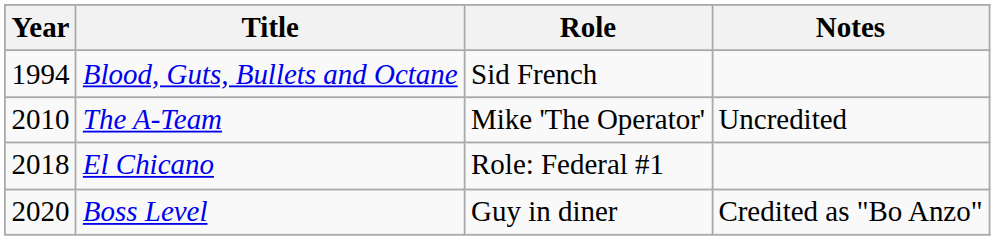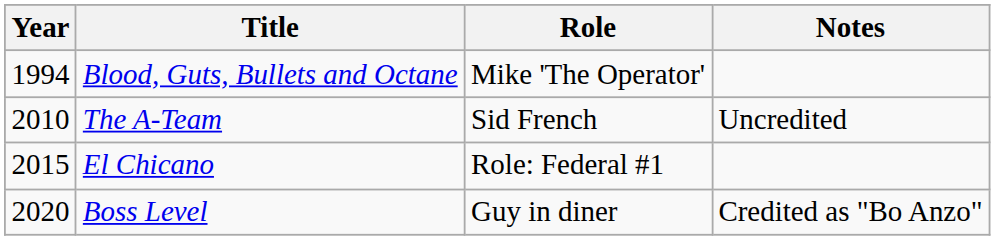 <table class="wikitable">
 <tr>
 <th>Year</th>
 <th>Title</th>
 <th>Role</th>
 <th>Notes</th>
 </tr>
 <tr>
 <td>1994</td>
 <td><em><a href='#'>Blood, Guts, Bullets and Octane</a></em></td>
-<td>Sid French</td>
+<td>Mike 'The Operator'</td>
 <td></td>
 </tr>
 <tr>
 <td>2010</td>
 <td><em><a href='#'>The A-Team</a></em></td>
-<td>Mike 'The Operator'</td>
+<td>Sid French</td>
 <td>Uncredited</td>
 </tr>
 <tr>
-<td>2018</td>
+<td>2015</td>
 <td><em><a href='#'>El Chicano</a></em></td>
 <td>Role: Federal #1</td>
 <td></td>
 </tr>
 <tr>
 <td>2020</td>
 <td><em><a href='#'>Boss Level</a></em></td>
 <td>Guy in diner</td>
 <td>Credited as "Bo Anzo"</td>
 </tr>
 </table>
